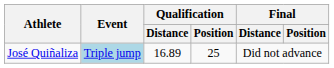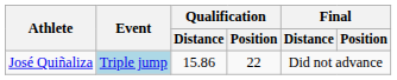 <table class=wikitable style="font-size:90%; text-align:center">
 <tr>
 <th rowspan=2>Athlete</th>
 <th rowspan=2>Event</th>
 <th colspan=2>Qualification</th>
 <th colspan=2>Final</th>
 </tr>
 <tr style=font-size:95%>
 <th>Distance</th>
 <th>Position</th>
 <th>Distance</th>
 <th>Position</th>
 </tr>
 <tr align=center>
 <td align=left><a href='#'>José Quiñaliza</a></td>
 <td align=left style="background: lightblue;"><a href='#'>Triple jump</a></td>
-<td>16.89</td>
-<td>25</td>
+<td>15.86</td>
+<td>22</td>
 <td colspan=2>Did not advance</td>
 </tr>
 </table>
